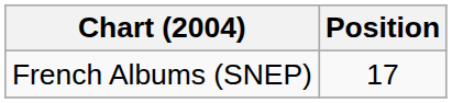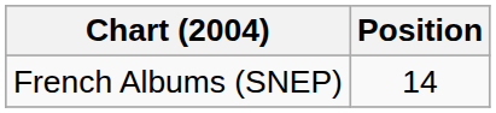 <table class="wikitable">
 <tr>
 <th>Chart (2004)</th>
 <th>Position</th>
 </tr>
 <tr>
 <td>French Albums (SNEP)</td>
-<td style="text-align:center;">17</td>
+<td style="text-align:center;">14</td>
 </tr>
 </table>
